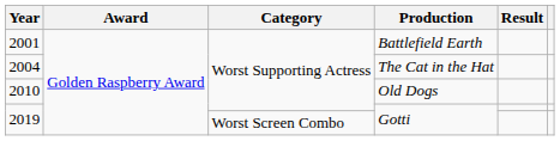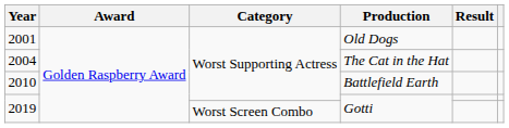 <table class="wikitable sortable">
 <tr>
 <th>Year</th>
 <th>Award</th>
 <th>Category</th>
 <th>Production</th>
 <th>Result</th>
 <th class="unsortable"></th>
 </tr>
 <tr>
 <td>2001</td>
 <td rowspan="5"><a href='#'>Golden Raspberry Award</a></td>
 <td rowspan="4">Worst Supporting Actress</td>
-<td><em>Battlefield Earth</em></td>
+<td><em>Old Dogs</em></td>
 <td></td>
 <td></td>
 </tr>
 <tr>
 <td>2004</td>
 <td><em>The Cat in the Hat</em></td>
 <td></td>
 <td></td>
 </tr>
 <tr>
 <td>2010</td>
-<td><em>Old Dogs</em></td>
+<td><em>Battlefield Earth</em></td>
 <td></td>
 <td></td>
 </tr>
 <tr>
 <td rowspan="2">2019</td>
 <td rowspan="2"><em>Gotti</em></td>
 <td></td>
 <td></td>
 </tr>
 <tr>
 <td>Worst Screen Combo</td>
 <td></td>
 <td></td>
 </tr>
 </table>
